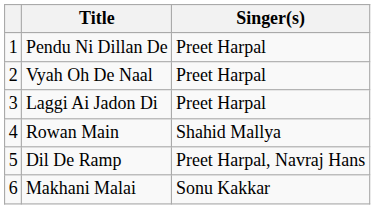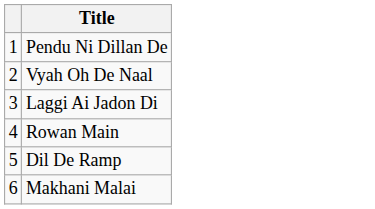 <table class="wikitable">
 <tr>
 <th></th>
 <th>Title</th>
-<th>Singer(s)</th>
 </tr>
 <tr>
 <td>1</td>
 <td>Pendu Ni Dillan De</td>
-<td>Preet Harpal</td>
 </tr>
 <tr>
 <td>2</td>
 <td>Vyah Oh De Naal</td>
-<td>Preet Harpal</td>
 </tr>
 <tr>
 <td>3</td>
 <td>Laggi Ai Jadon Di</td>
-<td>Preet Harpal</td>
 </tr>
 <tr>
 <td>4</td>
 <td>Rowan Main</td>
-<td>Shahid Mallya</td>
 </tr>
 <tr>
 <td>5</td>
 <td>Dil De Ramp</td>
-<td>Preet Harpal, Navraj Hans</td>
 </tr>
 <tr>
 <td>6</td>
 <td>Makhani Malai</td>
-<td>Sonu Kakkar</td>
 </tr>
 </table>
